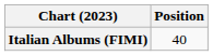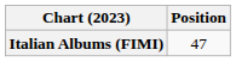 <table class="wikitable sortable plainrowheaders" style="text-align:center">
 <tr>
 <th scope="col">Chart (2023)</th>
 <th scope="col">Position</th>
 </tr>
 <tr>
 <th scope="row">Italian Albums (FIMI)</th>
-<td>40</td>
+<td>47</td>
 </tr>
 </table>
